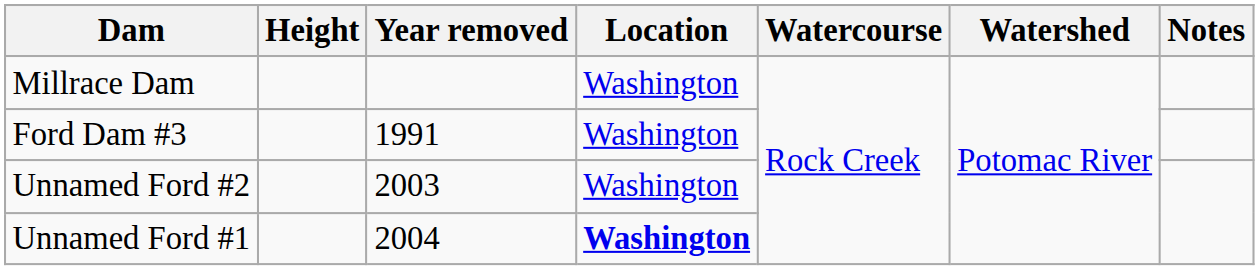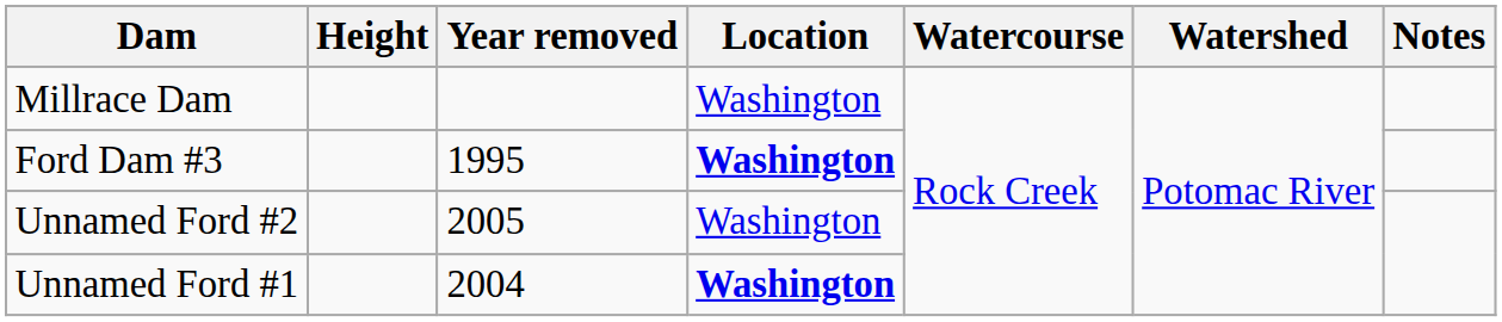 <table class="wikitable sortable">
 <tr>
 <th>Dam</th>
 <th>Height</th>
 <th>Year removed</th>
 <th>Location</th>
 <th>Watercourse</th>
 <th>Watershed</th>
 <th>Notes</th>
 </tr>
 <tr>
 <td>Millrace Dam</td>
 <td></td>
 <td></td>
 <td><a href='#'>Washington</a></td>
 <td rowspan=4><a href='#'>Rock Creek</a></td>
 <td rowspan=4><a href='#'>Potomac River</a></td>
 <td></td>
 </tr>
 <tr>
 <td>Ford Dam #3</td>
 <td></td>
-<td>1991</td>
-<td><a href='#'>Washington</a></td>
+<td>1995</td>
+<td><strong><a href='#'>Washington</a></strong></td>
 <td></td>
 </tr>
 <tr>
 <td>Unnamed Ford #2</td>
 <td></td>
-<td>2003</td>
+<td>2005</td>
 <td><a href='#'>Washington</a></td>
 <td rowspan=2></td>
 </tr>
 <tr>
 <td>Unnamed Ford #1</td>
 <td></td>
 <td>2004</td>
 <td><strong><a href='#'>Washington</a></strong></td>
 </tr>
 </table>
